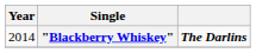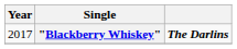 <table class="wikitable plainrowheaders">
 <tr>
 <th>Year</th>
 <th style="width:10em;">Single</th>
 <th></th>
 </tr>
 <tr>
-<td>2014</td>
+<td>2017</td>
 <th scope="row">"<a href='#'>Blackberry Whiskey</a>"</th>
 <td><strong><em>The Darlins</em></strong></td>
 </tr>
 <tr>
 </tr>
 </table>
